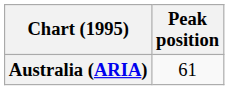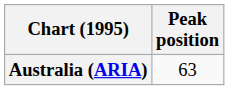 <table class="wikitable plainrowheaders" style="text-align:center">
 <tr>
 <th scope="col">Chart (1995)</th>
 <th scope="col">Peak<br>position</th>
 </tr>
 <tr>
 <th scope="row">Australia (<a href='#'>ARIA</a>)</th>
-<td>61</td>
+<td>63</td>
 </tr>
 </table>
